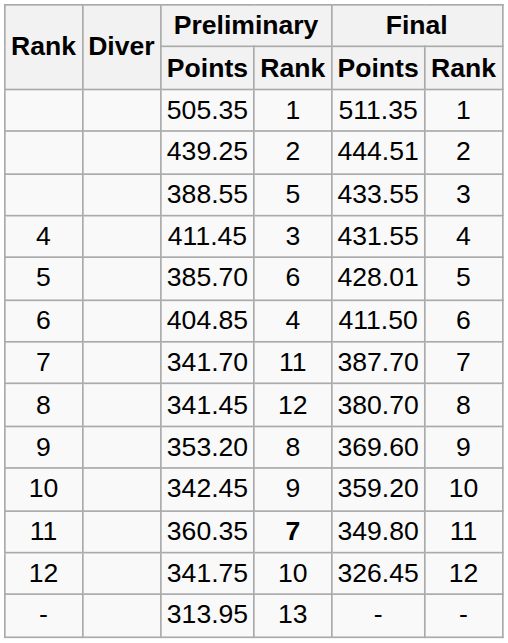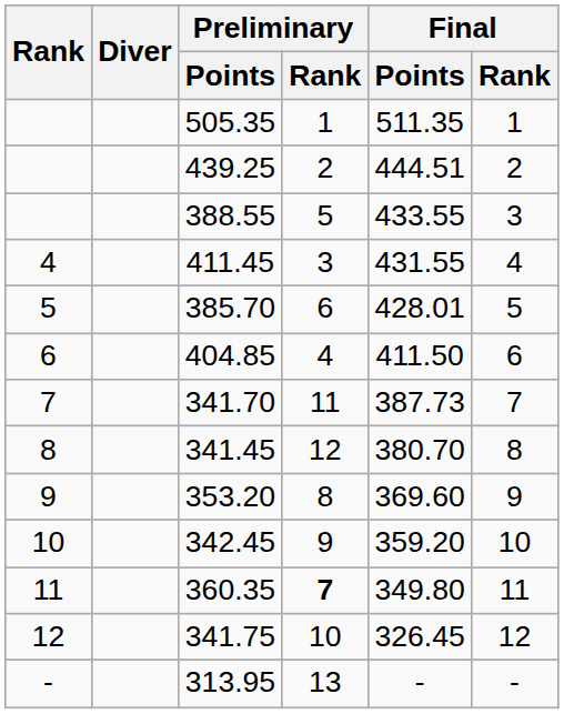 <table class="wikitable" style="text-align:center">
 <tr>
 <th rowspan="2">Rank</th>
 <th rowspan="2">Diver</th>
 <th colspan="2">Preliminary</th>
 <th colspan="2">Final</th>
 </tr>
 <tr>
 <th>Points</th>
 <th>Rank</th>
 <th>Points</th>
 <th>Rank</th>
 </tr>
 <tr>
 <td></td>
 <td align=left></td>
 <td>505.35</td>
 <td>1</td>
 <td>511.35</td>
 <td>1</td>
 </tr>
 <tr>
 <td></td>
 <td align=left></td>
 <td>439.25</td>
 <td>2</td>
 <td>444.51</td>
 <td>2</td>
 </tr>
 <tr>
 <td></td>
 <td align=left></td>
 <td>388.55</td>
 <td>5</td>
 <td>433.55</td>
 <td>3</td>
 </tr>
 <tr>
 <td>4</td>
 <td align=left></td>
 <td>411.45</td>
 <td>3</td>
 <td>431.55</td>
 <td>4</td>
 </tr>
 <tr>
 <td>5</td>
 <td align=left></td>
 <td>385.70</td>
 <td>6</td>
 <td>428.01</td>
 <td>5</td>
 </tr>
 <tr>
 <td>6</td>
 <td align=left></td>
 <td>404.85</td>
 <td>4</td>
 <td>411.50</td>
 <td>6</td>
 </tr>
 <tr>
 <td>7</td>
 <td align=left></td>
 <td>341.70</td>
 <td>11</td>
-<td>387.70</td>
+<td>387.73</td>
 <td>7</td>
 </tr>
 <tr>
 <td>8</td>
 <td align=left></td>
 <td>341.45</td>
 <td>12</td>
 <td>380.70</td>
 <td>8</td>
 </tr>
 <tr>
 <td>9</td>
 <td align=left></td>
 <td>353.20</td>
 <td>8</td>
 <td>369.60</td>
 <td>9</td>
 </tr>
 <tr>
 <td>10</td>
 <td align=left></td>
 <td>342.45</td>
 <td>9</td>
 <td>359.20</td>
 <td>10</td>
 </tr>
 <tr>
 <td>11</td>
 <td align=left></td>
 <td>360.35</td>
 <td><strong>7</strong></td>
 <td>349.80</td>
 <td>11</td>
 </tr>
 <tr>
 <td>12</td>
 <td align=left></td>
 <td>341.75</td>
 <td>10</td>
 <td>326.45</td>
 <td>12</td>
 </tr>
 <tr>
 <td>-</td>
 <td align=left></td>
 <td>313.95</td>
 <td>13</td>
 <td>-</td>
 <td>-</td>
 </tr>
 </table>
